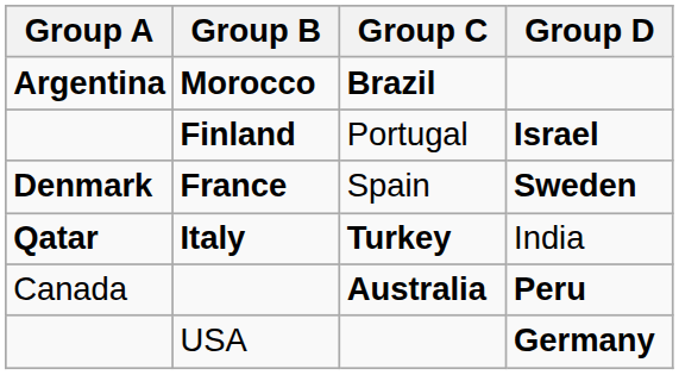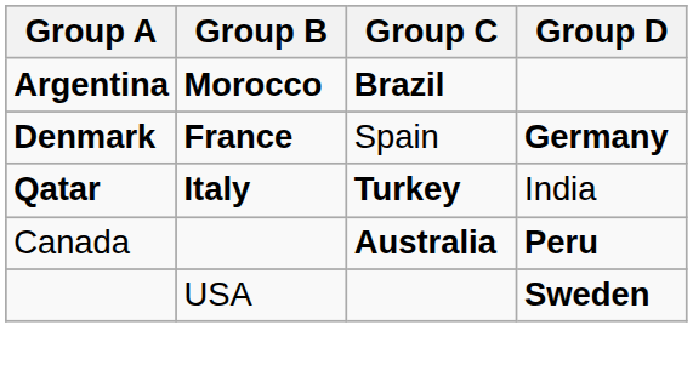 <table class=wikitable>
 <tr>
 <th width=25%>Group A</th>
 <th width=25%>Group B</th>
 <th width=25%>Group C</th>
 <th width=25%>Group D</th>
 </tr>
 <tr>
 <td> <strong>Argentina</strong></td>
 <td> <strong>Morocco</strong></td>
 <td> <strong>Brazil</strong></td>
 <td></td>
 </tr>
 <tr>
-<td></td>
-<td> <strong>Finland</strong></td>
-<td> Portugal</td>
-<td> <strong>Israel</strong></td>
-</tr>
-<tr>
 <td> <strong>Denmark</strong></td>
 <td> <strong>France</strong></td>
 <td> Spain</td>
-<td> <strong>Sweden</strong></td>
+<td> <strong>Germany</strong></td>
 </tr>
 <tr>
 <td><strong> Qatar</strong></td>
 <td> <strong>Italy </strong></td>
 <td> <strong>Turkey </strong></td>
 <td> India</td>
 </tr>
 <tr>
 <td> Canada</td>
 <td></td>
 <td> <strong>Australia</strong></td>
 <td> <strong>Peru</strong></td>
 </tr>
 <tr>
 <td></td>
 <td> USA</td>
 <td></td>
-<td> <strong>Germany</strong></td>
+<td> <strong>Sweden</strong></td>
 </tr>
 </table>
